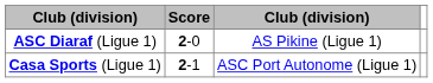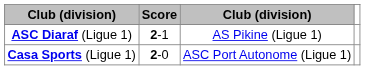 <table align="center" cellpadding="3" cellspacing="0" border="1" style="font-size: 95%; border: gray solid 1px; border-collapse: collapse; text-align: center;">
 <tr bgcolor="#CCCCCC" style="background-color: silver;">
 <th>Club (division)</th>
 <th>Score</th>
 <th>Club (division)</th>
 </tr>
 <tr>
 <td><strong><a href='#'>ASC Diaraf</a></strong> (Ligue 1)</td>
-<td><strong>2</strong>-0</td>
+<td><strong>2</strong>-1</td>
 <td><a href='#'>AS Pikine</a> (Ligue 1)</td>
 <td></td>
 </tr>
 <tr>
 <td><strong><a href='#'>Casa Sports</a></strong> (Ligue 1)</td>
-<td><strong>2</strong>-1</td>
+<td><strong>2</strong>-0</td>
 <td><a href='#'>ASC Port Autonome</a> (Ligue 1)</td>
 <td></td>
 </tr>
 </table>
